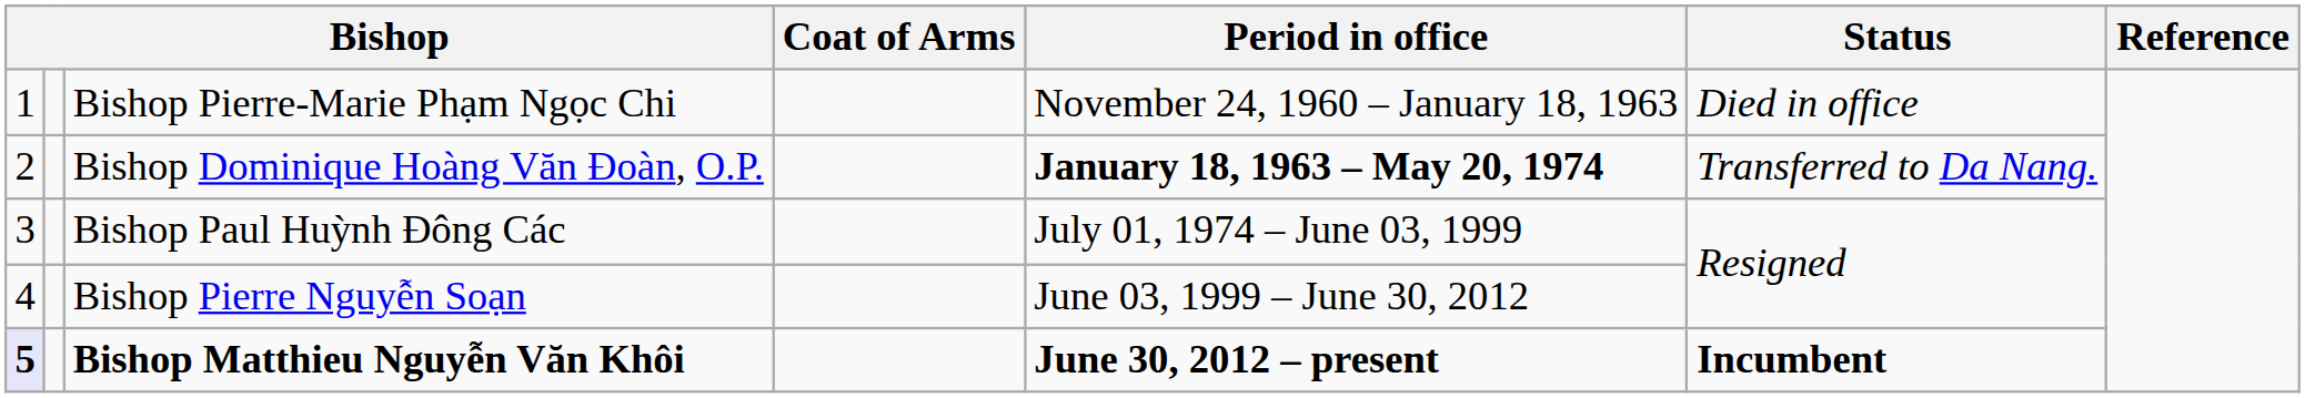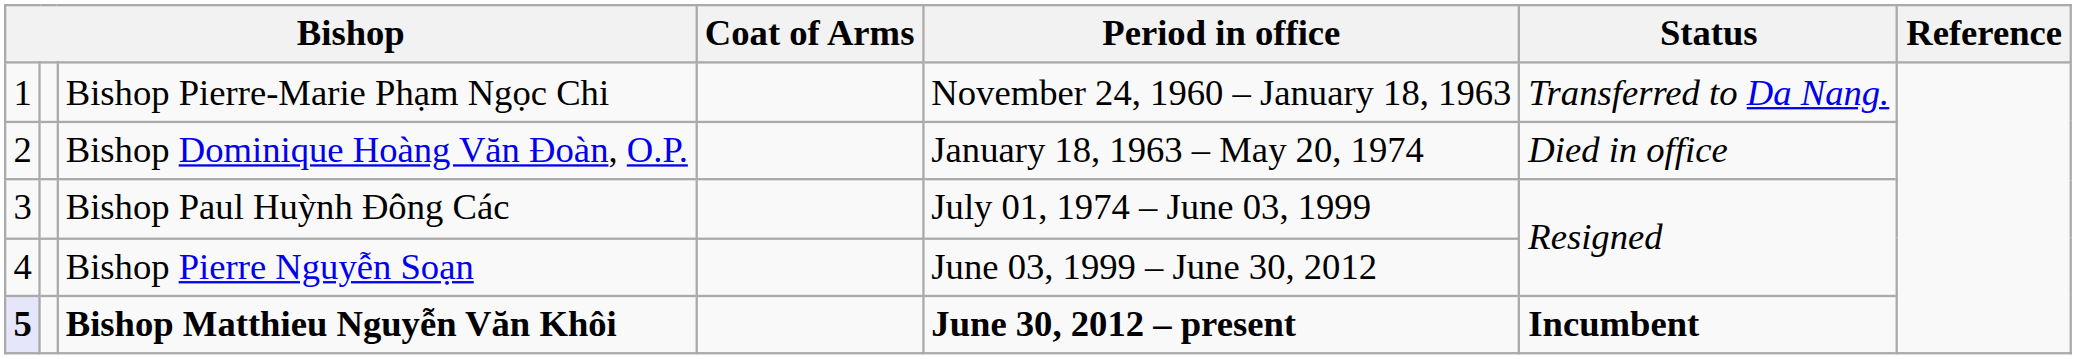 <table class="wikitable">
 <tr>
 <th colspan="3">Bishop</th>
 <th>Coat of Arms</th>
 <th>Period in office</th>
 <th>Status</th>
 <th>Reference</th>
 </tr>
 <tr>
 <td>1</td>
 <td></td>
 <td>Bishop Pierre-Marie Phạm Ngọc Chi</td>
 <td></td>
 <td>November 24, 1960 – January 18, 1963</td>
-<td><em>Died in office</em></td>
+<td><em>Transferred to <a href='#'>Da Nang.</a></em></td>
 <td rowspan=5></td>
 </tr>
 <tr>
 <td>2</td>
 <td></td>
 <td>Bishop <a href='#'>Dominique Hoàng Văn Ðoàn</a>, <a href='#'>O.P.</a></td>
 <td></td>
-<td><strong>January 18, 1963 – May 20, 1974</strong></td>
-<td><em>Transferred to <a href='#'>Da Nang.</a></em></td>
+<td>January 18, 1963 – May 20, 1974</td>
+<td><em>Died in office</em></td>
 </tr>
 <tr>
 <td>3</td>
 <td></td>
 <td>Bishop Paul Huỳnh Ðông Các</td>
 <td></td>
 <td>July 01, 1974 – June 03, 1999</td>
 <td rowspan=2><em>Resigned</em></td>
 </tr>
 <tr>
 <td>4</td>
 <td></td>
 <td>Bishop <a href='#'>Pierre Nguyễn Soạn</a></td>
 <td></td>
 <td>June 03, 1999 – June 30, 2012</td>
 </tr>
 <tr>
 <td style="background: lavender;"><strong>5</strong></td>
 <td></td>
 <td><strong>Bishop Matthieu Nguyễn Văn Khôi</strong></td>
 <td></td>
 <td><strong>June 30, 2012 – present</strong></td>
 <td><strong>Incumbent</strong></td>
 </tr>
 </table>
